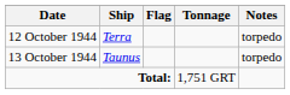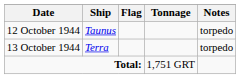 <table class=wikitable>
 <tr>
 </tr>
 <tr>
 <th>Date</th>
 <th>Ship</th>
 <th>Flag</th>
 <th>Tonnage</th>
 <th>Notes</th>
 </tr>
 <tr>
 <td>12 October 1944</td>
-<td><a href='#'><em>Terra</em></a></td>
+<td><a href='#'><em>Taunus</em></a></td>
 <td></td>
 <td></td>
 <td>torpedo</td>
 </tr>
 <tr>
 <td>13 October 1944</td>
-<td><a href='#'><em>Taunus</em></a></td>
+<td><a href='#'><em>Terra</em></a></td>
 <td></td>
 <td></td>
 <td>torpedo</td>
 </tr>
 <tr>
 <td colspan="3" style="text-align:right;"><strong>Total:</strong></td>
 <td>1,751 GRT</td>
 <td></td>
 </tr>
 </table>
